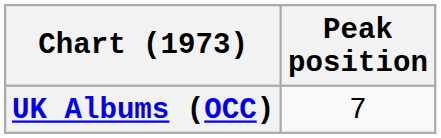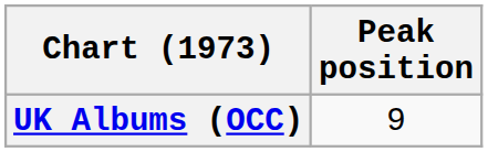 <table class="wikitable sortable plainrowheaders">
 <tr>
 <th scope="col">Chart (1973)</th>
 <th scope="col">Peak<br>position</th>
 </tr>
 <tr>
 <th scope="row"><a href='#'>UK Albums</a> (<a href='#'>OCC</a>)</th>
-<td align="center">7</td>
+<td align="center">9</td>
 </tr>
 </table>
